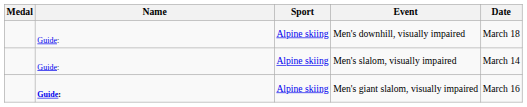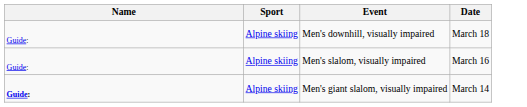 <table class="wikitable sortable" style="font-size:90%">
 <tr>
-<th>Medal</th>
 <th width=350px>Name</th>
 <th>Sport</th>
 <th>Event</th>
 <th>Date</th>
 </tr>
 <tr>
-<td></td>
 <td><br><small><a href='#'>Guide</a>: </small></td>
 <td><a href='#'>Alpine skiing</a></td>
 <td>Men's downhill, visually impaired</td>
 <td>March 18</td>
 </tr>
 <tr>
-<td></td>
 <td><br><small><a href='#'>Guide</a>: </small></td>
 <td><a href='#'>Alpine skiing</a></td>
 <td>Men's slalom, visually impaired</td>
-<td>March 14</td>
+<td>March 16</td>
 </tr>
 <tr>
-<td></td>
 <td><strong><br><small><a href='#'>Guide</a>: </small></strong></td>
 <td><a href='#'>Alpine skiing</a></td>
 <td>Men's giant slalom, visually impaired</td>
-<td>March 16</td>
+<td>March 14</td>
 </tr>
 </table>
